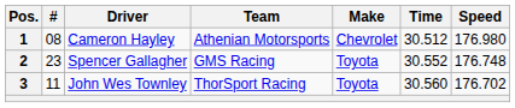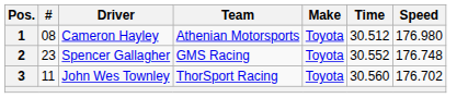 <table class="wikitable" style="font-size:95%">
 <tr>
 <th>Pos.</th>
 <th>#</th>
 <th>Driver</th>
 <th>Team</th>
 <th>Make</th>
 <th>Time</th>
 <th>Speed</th>
 </tr>
 <tr>
 <th>1</th>
 <td>08</td>
 <td><a href='#'>Cameron Hayley</a></td>
 <td><a href='#'>Athenian Motorsports</a></td>
-<td><a href='#'>Chevrolet</a></td>
+<td><a href='#'>Toyota</a></td>
 <td>30.512</td>
 <td>176.980</td>
 </tr>
 <tr>
 <th>2</th>
 <td>23</td>
 <td><a href='#'>Spencer Gallagher</a></td>
 <td><a href='#'>GMS Racing</a></td>
 <td><a href='#'>Toyota</a></td>
 <td>30.552</td>
 <td>176.748</td>
 </tr>
 <tr>
 <th>3</th>
 <td>11</td>
 <td><a href='#'>John Wes Townley</a></td>
 <td><a href='#'>ThorSport Racing</a></td>
 <td><a href='#'>Toyota</a></td>
 <td>30.560</td>
 <td>176.702</td>
 </tr>
 <tr>
 <th colspan="7"></th>
 </tr>
 </table>
